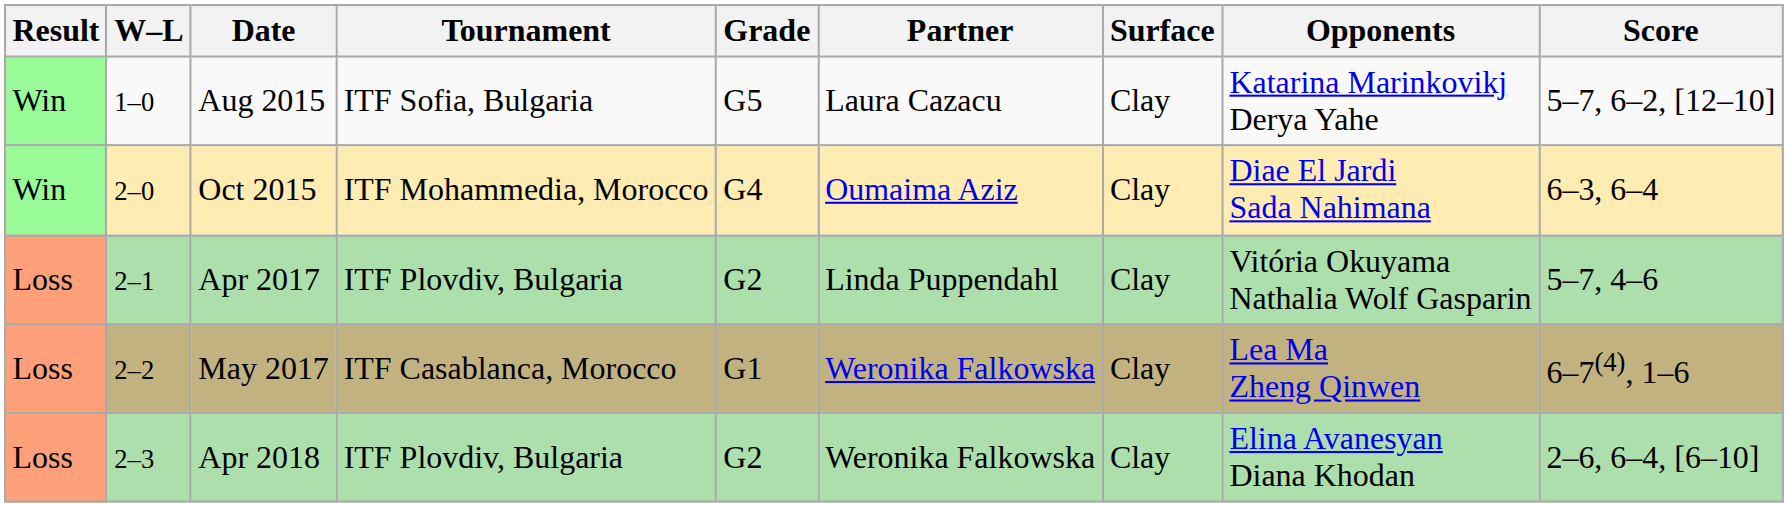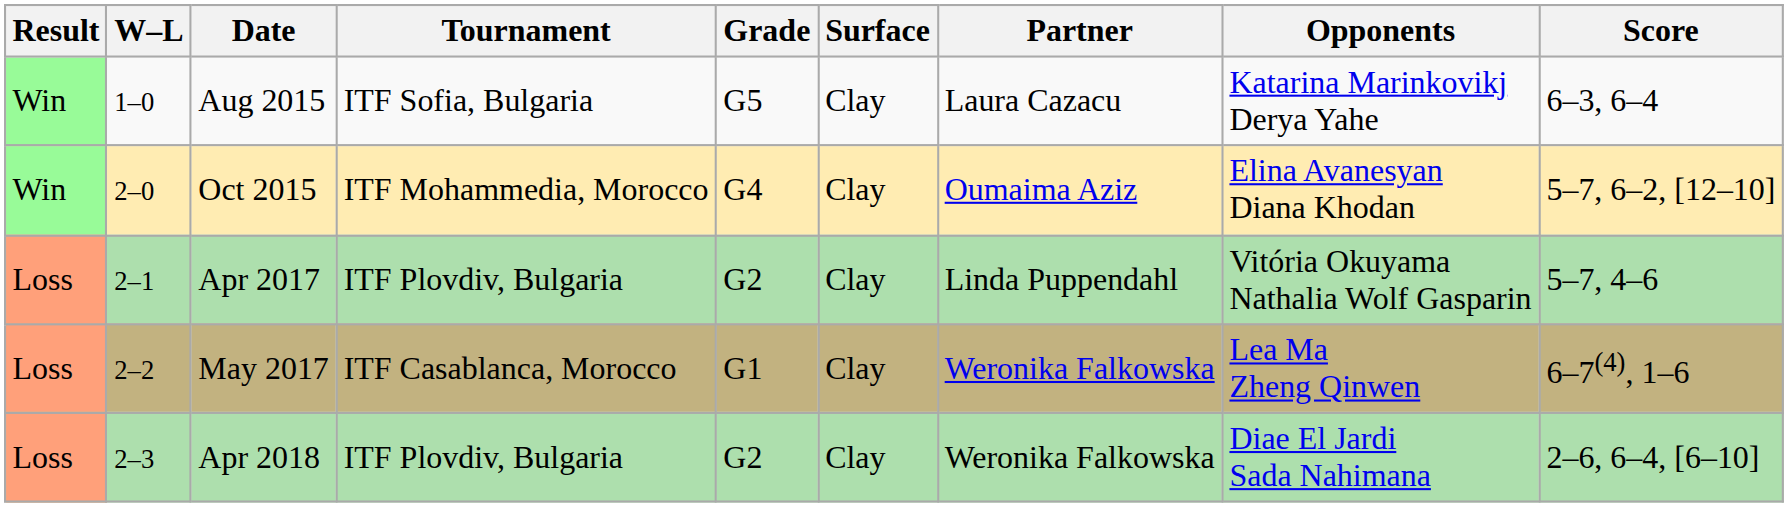 <table class="sortable wikitable" style=font-size:97%>
 <tr>
 <th>Result</th>
 <th class="unsortable">W–L</th>
 <th>Date</th>
 <th>Tournament</th>
 <th>Grade</th>
+<th>Surface</th>
 <th>Partner</th>
-<th>Surface</th>
 <th>Opponents</th>
 <th class="unsortable">Score</th>
 </tr>
 <tr>
 <td style="background:#98fb98;">Win</td>
 <td><small>1–0</small></td>
 <td>Aug 2015</td>
 <td>ITF Sofia, Bulgaria</td>
 <td>G5</td>
+<td>Clay</td>
 <td> Laura Cazacu</td>
-<td>Clay</td>
 <td> <a href='#'>Katarina Marinkovikj</a> <br>  Derya Yahe</td>
-<td>5–7, 6–2, [12–10]</td>
+<td>6–3, 6–4</td>
 </tr>
 <tr style="background:#ffecb2;">
 <td style="background:#98fb98;">Win</td>
 <td><small>2–0</small></td>
 <td>Oct 2015</td>
 <td>ITF Mohammedia, Morocco</td>
 <td>G4</td>
+<td>Clay</td>
 <td> <a href='#'>Oumaima Aziz</a></td>
-<td>Clay</td>
-<td> <a href='#'>Diae El Jardi</a> <br>  <a href='#'>Sada Nahimana</a></td>
-<td>6–3, 6–4</td>
+<td> <a href='#'>Elina Avanesyan</a> <br>  Diana Khodan</td>
+<td>5–7, 6–2, [12–10]</td>
 </tr>
 <tr style="background:#addfad;">
 <td style="background:#ffa07a;">Loss</td>
 <td><small>2–1</small></td>
 <td>Apr 2017</td>
 <td>ITF Plovdiv, Bulgaria</td>
 <td>G2</td>
+<td>Clay</td>
 <td> Linda Puppendahl</td>
-<td>Clay</td>
 <td> Vitória Okuyama <br>  Nathalia Wolf Gasparin</td>
 <td>5–7, 4–6</td>
 </tr>
 <tr style="background:#c2b280;">
 <td style="background:#ffa07a;">Loss</td>
 <td><small>2–2</small></td>
 <td>May 2017</td>
 <td>ITF Casablanca, Morocco</td>
 <td>G1</td>
+<td>Clay</td>
 <td> <a href='#'>Weronika Falkowska</a></td>
-<td>Clay</td>
 <td> <a href='#'>Lea Ma</a> <br>  <a href='#'>Zheng Qinwen</a></td>
 <td>6–7<sup>(4)</sup>, 1–6</td>
 </tr>
 <tr style="background:#addfad;">
 <td style="background:#ffa07a;">Loss</td>
 <td><small>2–3</small></td>
 <td>Apr 2018</td>
 <td>ITF Plovdiv, Bulgaria</td>
 <td>G2</td>
+<td>Clay</td>
 <td> Weronika Falkowska</td>
-<td>Clay</td>
-<td> <a href='#'>Elina Avanesyan</a> <br>  Diana Khodan</td>
+<td> <a href='#'>Diae El Jardi</a> <br>  <a href='#'>Sada Nahimana</a></td>
 <td>2–6, 6–4, [6–10]</td>
 </tr>
 </table>
